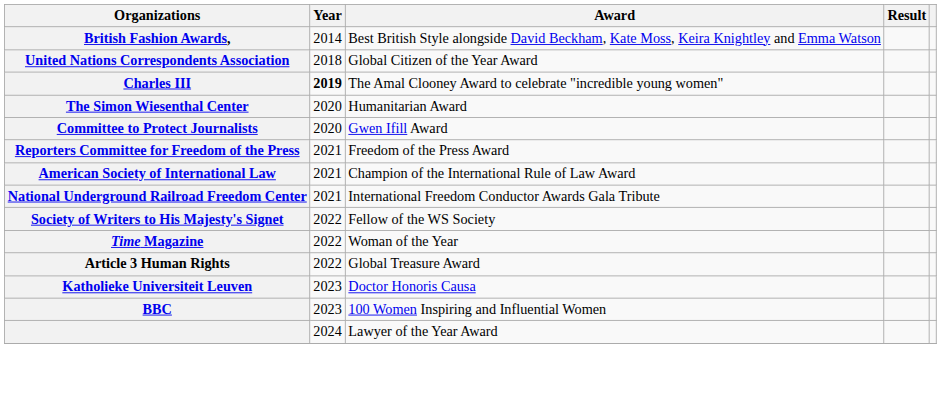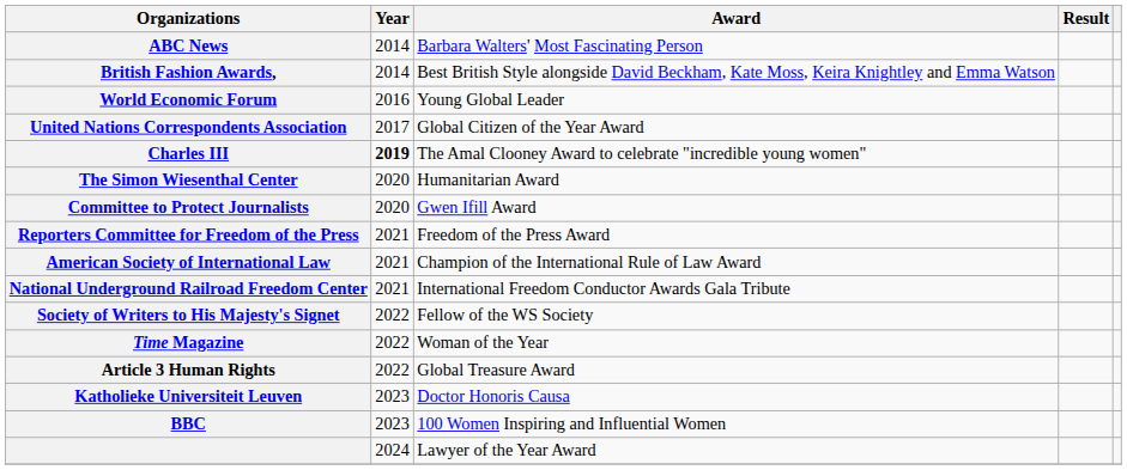 <table class= "wikitable plainrowheaders sortable">
 <tr>
 <th>Organizations</th>
 <th scope="col">Year</th>
 <th scope="col">Award</th>
 <th scope="col">Result</th>
 <th scope="col" class="unsortable"></th>
 </tr>
 <tr>
+<th scope="row" rowspan="1"><a href='#'>ABC News</a></th>
+<td style="text-align:center;">2014</td>
+<td><a href='#'>Barbara Walters</a>' <a href='#'>Most Fascinating Person</a></td>
+<td></td>
+<td></td>
+</tr>
+<tr>
 <th scope="row" rowspan="1"><a href='#'>British Fashion Awards</a>,</th>
 <td style="text-align:center;">2014</td>
 <td>Best British Style alongside <a href='#'>David Beckham</a>, <a href='#'>Kate Moss</a>, <a href='#'>Keira Knightley</a> and <a href='#'>Emma Watson</a></td>
 <td></td>
 <td></td>
 </tr>
 <tr>
+<th scope="row" rowspan="1"><a href='#'>World Economic Forum</a></th>
+<td style="text-align:center;">2016</td>
+<td>Young Global Leader</td>
+<td></td>
+<td></td>
+</tr>
+<tr>
 <th scope="row" rowspan="1"><a href='#'>United Nations Correspondents Association</a></th>
-<td style="text-align:center;">2018</td>
+<td style="text-align:center;">2017</td>
 <td>Global Citizen of the Year Award</td>
 <td></td>
 <td></td>
 </tr>
 <tr>
 <th scope="row" rowspan="1"><a href='#'>Charles III</a></th>
 <td style="text-align:center;"><strong>2019</strong></td>
 <td>The Amal Clooney Award to celebrate "incredible young women"</td>
 <td></td>
 <td></td>
 </tr>
 <tr>
 <th scope="row" rowspan="1"><a href='#'>The Simon Wiesenthal Center</a></th>
 <td style="text-align:center;">2020</td>
 <td>Humanitarian Award</td>
 <td></td>
 <td></td>
 </tr>
 <tr>
 <th scope="row" rowspan="1"><a href='#'>Committee to Protect Journalists</a></th>
 <td style="text-align:center;">2020</td>
 <td><a href='#'>Gwen Ifill</a> Award</td>
 <td></td>
 <td></td>
 </tr>
 <tr>
 <th scope="row" rowspan="1"><a href='#'>Reporters Committee for Freedom of the Press</a></th>
 <td style="text-align:center;">2021</td>
 <td>Freedom of the Press Award</td>
 <td></td>
 <td></td>
 </tr>
 <tr>
 <th scope="row" rowspan="1"><a href='#'>American Society of International Law</a></th>
 <td style="text-align:center;">2021</td>
 <td>Champion of the International Rule of Law Award</td>
 <td></td>
 <td></td>
 </tr>
 <tr>
 <th scope="row" rowspan="1"><a href='#'>National Underground Railroad Freedom Center</a></th>
 <td style="text-align:center;">2021</td>
 <td>International Freedom Conductor Awards Gala Tribute</td>
 <td></td>
 <td></td>
 </tr>
 <tr>
 <th scope="row" rowspan="1"><a href='#'>Society of Writers to His Majesty's Signet</a></th>
 <td style="text-align:center;">2022</td>
 <td>Fellow of the WS Society</td>
 <td></td>
 <td></td>
 </tr>
 <tr>
 <th scope="row" rowspan="1"><a href='#'><em>Time</em> Magazine</a></th>
 <td style="text-align:center;">2022</td>
 <td>Woman of the Year</td>
 <td></td>
 <td></td>
 </tr>
 <tr>
 <th scope="row" rowspan="1">Article 3 Human Rights</th>
 <td style="text-align:center;">2022</td>
 <td>Global Treasure Award</td>
 <td></td>
 <td></td>
 </tr>
 <tr>
 <th scope="row" rowspan="1"><a href='#'>Katholieke Universiteit Leuven</a></th>
 <td style="text-align:center;">2023</td>
 <td><a href='#'>Doctor Honoris Causa</a></td>
 <td></td>
 <td></td>
 </tr>
 <tr>
 <th scope="row" rowspan="1"><a href='#'>BBC</a></th>
 <td style="text-align:center;">2023</td>
 <td><a href='#'>100 Women</a> Inspiring and Influential Women</td>
 <td></td>
 <td></td>
 </tr>
 <tr>
 <th scope="row" rowspan="1"></th>
 <td style="text-align:center;">2024</td>
 <td>Lawyer of the Year Award</td>
 <td></td>
 <td></td>
 </tr>
 <tr>
 </tr>
 </table>
